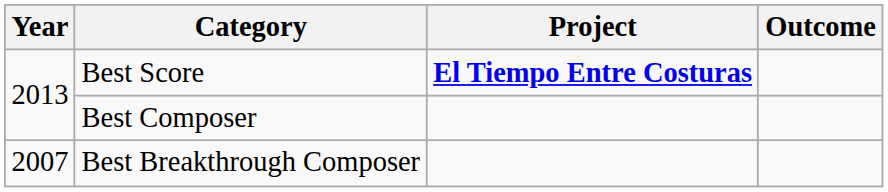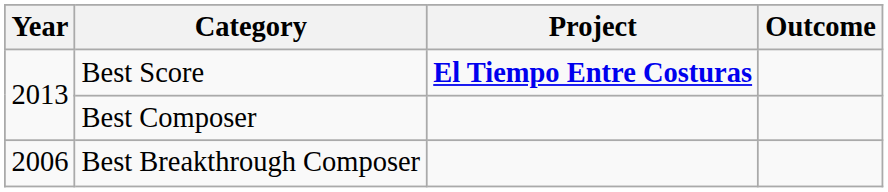 <table class=wikitable>
 <tr>
 <th>Year</th>
 <th>Category</th>
 <th>Project</th>
 <th>Outcome</th>
 </tr>
 <tr>
 <td rowspan="2">2013</td>
 <td>Best Score</td>
 <td><strong><a href='#'>El Tiempo Entre Costuras</a></strong></td>
 <td></td>
 </tr>
 <tr>
 <td>Best Composer</td>
 <td></td>
 <td></td>
 </tr>
 <tr>
-<td>2007</td>
+<td>2006</td>
 <td>Best Breakthrough Composer</td>
 <td></td>
 <td></td>
 </tr>
 </table>
